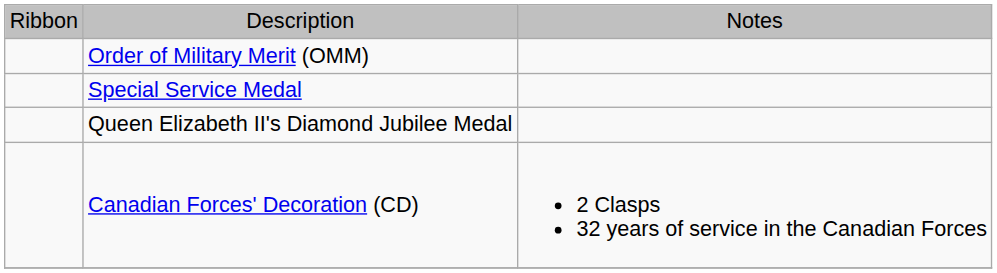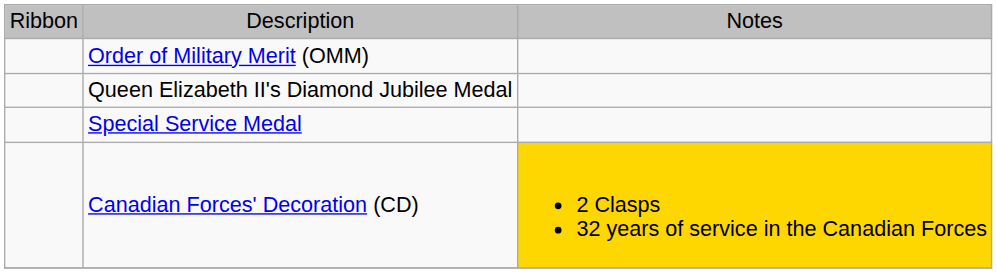 <table class="wikitable">
 <tr style="background:silver;" align="center">
 <td>Ribbon</td>
 <td>Description</td>
 <td>Notes</td>
 </tr>
 <tr>
 <td></td>
 <td><a href='#'>Order of Military Merit</a> (OMM)</td>
 <td></td>
 </tr>
 <tr>
 <td></td>
+<td>Queen Elizabeth II's Diamond Jubilee Medal</td>
+<td></td>
+</tr>
+<tr>
+<td></td>
 <td><a href='#'>Special Service Medal</a></td>
 <td></td>
 </tr>
 <tr>
 <td></td>
-<td>Queen Elizabeth II's Diamond Jubilee Medal</td>
-<td></td>
-</tr>
-<tr>
-<td></td>
 <td><a href='#'>Canadian Forces' Decoration</a> (CD)</td>
-<td><br><ul><li>2 Clasps</li><li>32 years of service in the Canadian Forces</li></ul></td>
+<td style="background: gold;"><br><ul><li>2 Clasps</li><li>32 years of service in the Canadian Forces</li></ul></td>
 </tr>
 <tr>
 </tr>
 </table>
